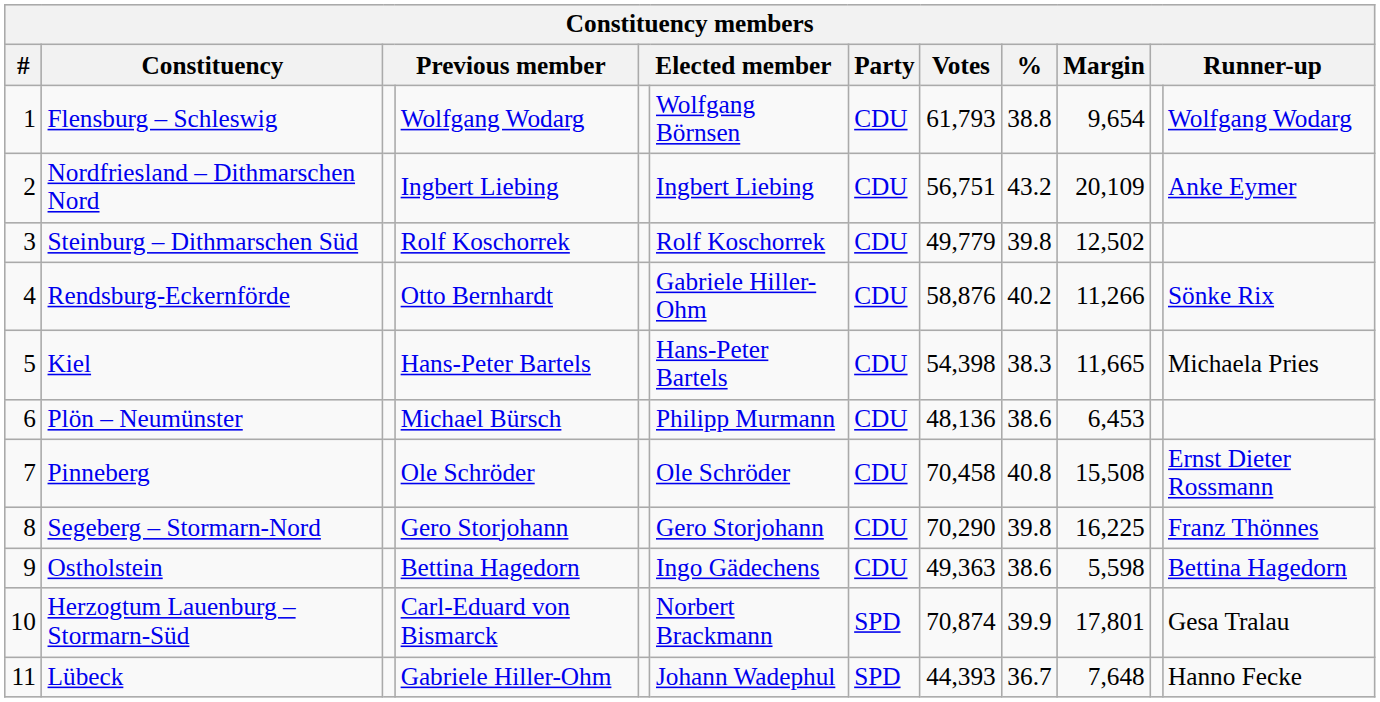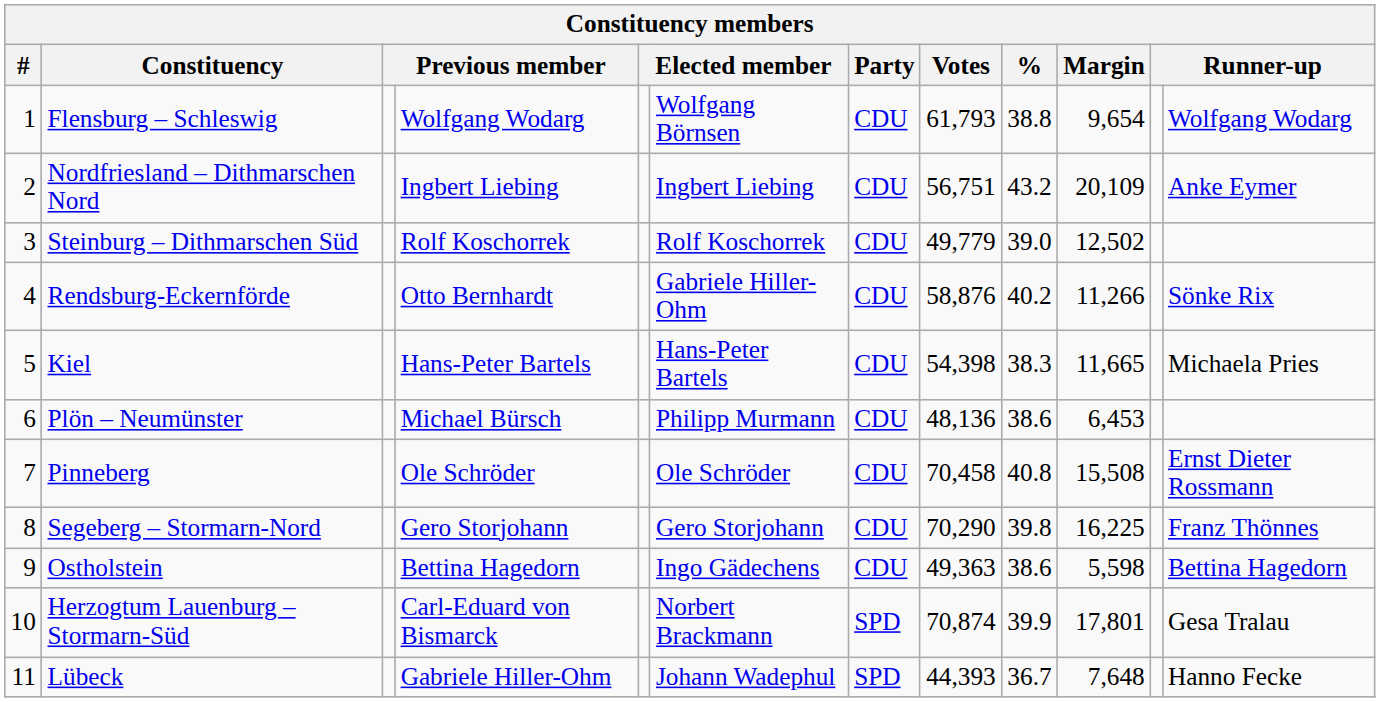 <table class="wikitable sortable" style="text-align:right">
 <tr>
 <th colspan="12">Constituency members</th>
 </tr>
 <tr>
 <th>#</th>
 <th>Constituency</th>
 <th colspan="2">Previous member</th>
 <th colspan="2">Elected member</th>
 <th>Party</th>
 <th>Votes</th>
 <th>%</th>
 <th>Margin</th>
 <th colspan="2">Runner-up</th>
 </tr>
 <tr>
 <td>1</td>
 <td align=left><a href='#'>Flensburg – Schleswig</a></td>
 <td bgcolor=></td>
 <td align=left><a href='#'>Wolfgang Wodarg</a></td>
 <td bgcolor=></td>
 <td align=left><a href='#'>Wolfgang Börnsen</a></td>
 <td align=left><a href='#'>CDU</a></td>
 <td>61,793</td>
 <td>38.8</td>
 <td>9,654</td>
 <td bgcolor=></td>
 <td align=left><a href='#'>Wolfgang Wodarg</a></td>
 </tr>
 <tr>
 <td>2</td>
 <td align=left><a href='#'>Nordfriesland – Dithmarschen Nord</a></td>
 <td bgcolor=></td>
 <td align=left><a href='#'>Ingbert Liebing</a></td>
 <td bgcolor=></td>
 <td align=left><a href='#'>Ingbert Liebing</a></td>
 <td align=left><a href='#'>CDU</a></td>
 <td>56,751</td>
 <td>43.2</td>
 <td>20,109</td>
 <td bgcolor=></td>
 <td align=left><a href='#'>Anke Eymer</a></td>
 </tr>
 <tr>
 <td>3</td>
 <td align=left><a href='#'>Steinburg – Dithmarschen Süd</a></td>
 <td bgcolor=></td>
 <td align=left><a href='#'>Rolf Koschorrek</a></td>
 <td bgcolor=></td>
 <td align=left><a href='#'>Rolf Koschorrek</a></td>
 <td align=left><a href='#'>CDU</a></td>
 <td>49,779</td>
-<td>39.8</td>
+<td>39.0</td>
 <td>12,502</td>
 <td bgcolor=></td>
 <td align=left></td>
 </tr>
 <tr>
 <td>4</td>
 <td align=left><a href='#'>Rendsburg-Eckernförde</a></td>
 <td bgcolor=></td>
 <td align=left><a href='#'>Otto Bernhardt</a></td>
 <td bgcolor=></td>
 <td align=left><a href='#'>Gabriele Hiller-Ohm</a></td>
 <td align=left><a href='#'>CDU</a></td>
 <td>58,876</td>
 <td>40.2</td>
 <td>11,266</td>
 <td bgcolor=></td>
 <td align=left><a href='#'>Sönke Rix</a></td>
 </tr>
 <tr>
 <td>5</td>
 <td align=left><a href='#'>Kiel</a></td>
 <td bgcolor=></td>
 <td align=left><a href='#'>Hans-Peter Bartels</a></td>
 <td bgcolor=></td>
 <td align=left><a href='#'>Hans-Peter Bartels</a></td>
 <td align=left><a href='#'>CDU</a></td>
 <td>54,398</td>
 <td>38.3</td>
 <td>11,665</td>
 <td bgcolor=></td>
 <td align=left>Michaela Pries</td>
 </tr>
 <tr>
 <td>6</td>
 <td align=left><a href='#'>Plön – Neumünster</a></td>
 <td bgcolor=></td>
 <td align=left><a href='#'>Michael Bürsch</a></td>
 <td bgcolor=></td>
 <td align=left><a href='#'>Philipp Murmann</a></td>
 <td align=left><a href='#'>CDU</a></td>
 <td>48,136</td>
 <td>38.6</td>
 <td>6,453</td>
 <td bgcolor=></td>
 <td align=left></td>
 </tr>
 <tr>
 <td>7</td>
 <td align=left><a href='#'>Pinneberg</a></td>
 <td bgcolor=></td>
 <td align=left><a href='#'>Ole Schröder</a></td>
 <td bgcolor=></td>
 <td align=left><a href='#'>Ole Schröder</a></td>
 <td align=left><a href='#'>CDU</a></td>
 <td>70,458</td>
 <td>40.8</td>
 <td>15,508</td>
 <td bgcolor=></td>
 <td align=left><a href='#'>Ernst Dieter Rossmann</a></td>
 </tr>
 <tr>
 <td>8</td>
 <td align=left><a href='#'>Segeberg – Stormarn-Nord</a></td>
 <td bgcolor=></td>
 <td align=left><a href='#'>Gero Storjohann</a></td>
 <td bgcolor=></td>
 <td align=left><a href='#'>Gero Storjohann</a></td>
 <td align=left><a href='#'>CDU</a></td>
 <td>70,290</td>
 <td>39.8</td>
 <td>16,225</td>
 <td bgcolor=></td>
 <td align=left><a href='#'>Franz Thönnes</a></td>
 </tr>
 <tr>
 <td>9</td>
 <td align=left><a href='#'>Ostholstein</a></td>
 <td bgcolor=></td>
 <td align=left><a href='#'>Bettina Hagedorn</a></td>
 <td bgcolor=></td>
 <td align=left><a href='#'>Ingo Gädechens</a></td>
 <td align=left><a href='#'>CDU</a></td>
 <td>49,363</td>
 <td>38.6</td>
 <td>5,598</td>
 <td bgcolor=></td>
 <td align=left><a href='#'>Bettina Hagedorn</a></td>
 </tr>
 <tr>
 <td>10</td>
 <td align=left><a href='#'>Herzogtum Lauenburg – Stormarn-Süd</a></td>
 <td bgcolor=></td>
 <td align=left><a href='#'>Carl-Eduard von Bismarck</a></td>
 <td bgcolor=></td>
 <td align=left><a href='#'>Norbert Brackmann</a></td>
 <td align=left><a href='#'>SPD</a></td>
 <td>70,874</td>
 <td>39.9</td>
 <td>17,801</td>
 <td bgcolor=></td>
 <td align=left>Gesa Tralau</td>
 </tr>
 <tr>
 <td>11</td>
 <td align=left><a href='#'>Lübeck</a></td>
 <td bgcolor=></td>
 <td align=left><a href='#'>Gabriele Hiller-Ohm</a></td>
 <td bgcolor=></td>
 <td align=left><a href='#'>Johann Wadephul</a></td>
 <td align=left><a href='#'>SPD</a></td>
 <td>44,393</td>
 <td>36.7</td>
 <td>7,648</td>
 <td bgcolor=></td>
 <td align=left>Hanno Fecke</td>
 </tr>
 </table>
